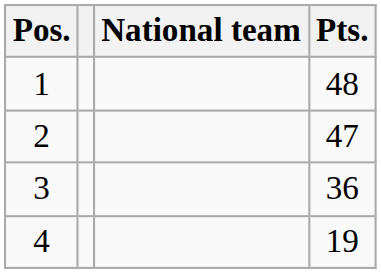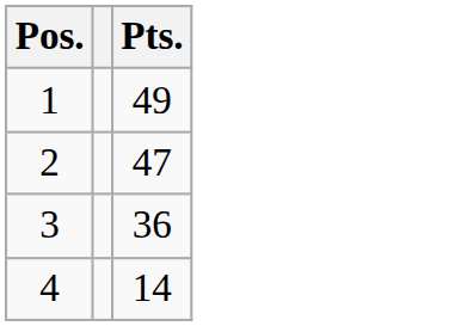 <table class=wikitable>
 <tr>
 <th>Pos.</th>
 <th></th>
-<th>National team</th>
 <th>Pts.</th>
 </tr>
 <tr align=center>
 <td>1</td>
 <td></td>
-<td align=left></td>
-<td>48</td>
+<td>49</td>
 </tr>
 <tr align=center>
 <td>2</td>
 <td></td>
-<td align=left></td>
 <td>47</td>
 </tr>
 <tr align=center>
 <td>3</td>
 <td></td>
-<td align=left></td>
 <td>36</td>
 </tr>
 <tr align=center>
 <td>4</td>
 <td></td>
-<td align=left></td>
-<td>19</td>
+<td>14</td>
 </tr>
 </table>
